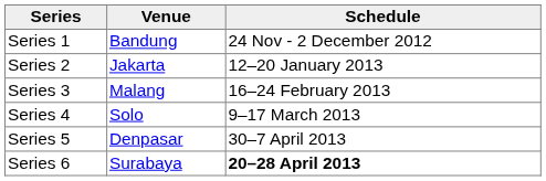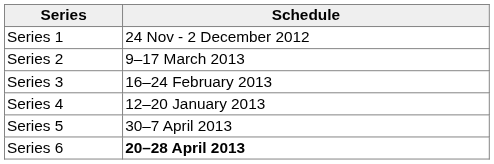 <table class="toccolours" border="1" cellpadding="2" style="border-collapse: collapse; text-align: left; width: 40%;">
 <tr style="background:#efefef; text-align: center">
 <th>Series</th>
-<th>Venue</th>
 <th>Schedule</th>
 </tr>
 <tr style="">
 <td>Series 1</td>
-<td><a href='#'>Bandung</a></td>
 <td>24 Nov - 2 December 2012</td>
 </tr>
 <tr>
 <td>Series 2</td>
-<td><a href='#'>Jakarta</a></td>
-<td>12–20 January 2013</td>
+<td>9–17 March 2013</td>
 </tr>
 <tr>
 <td>Series 3</td>
-<td><a href='#'>Malang</a></td>
 <td>16–24 February 2013</td>
 </tr>
 <tr>
 <td>Series 4</td>
-<td><a href='#'>Solo</a></td>
-<td>9–17 March 2013</td>
+<td>12–20 January 2013</td>
 </tr>
 <tr>
 <td>Series 5</td>
-<td><a href='#'>Denpasar</a></td>
 <td>30–7 April 2013</td>
 </tr>
 <tr>
 <td>Series 6</td>
-<td><a href='#'>Surabaya</a></td>
 <td><strong>20–28 April 2013</strong></td>
 </tr>
 </table>
